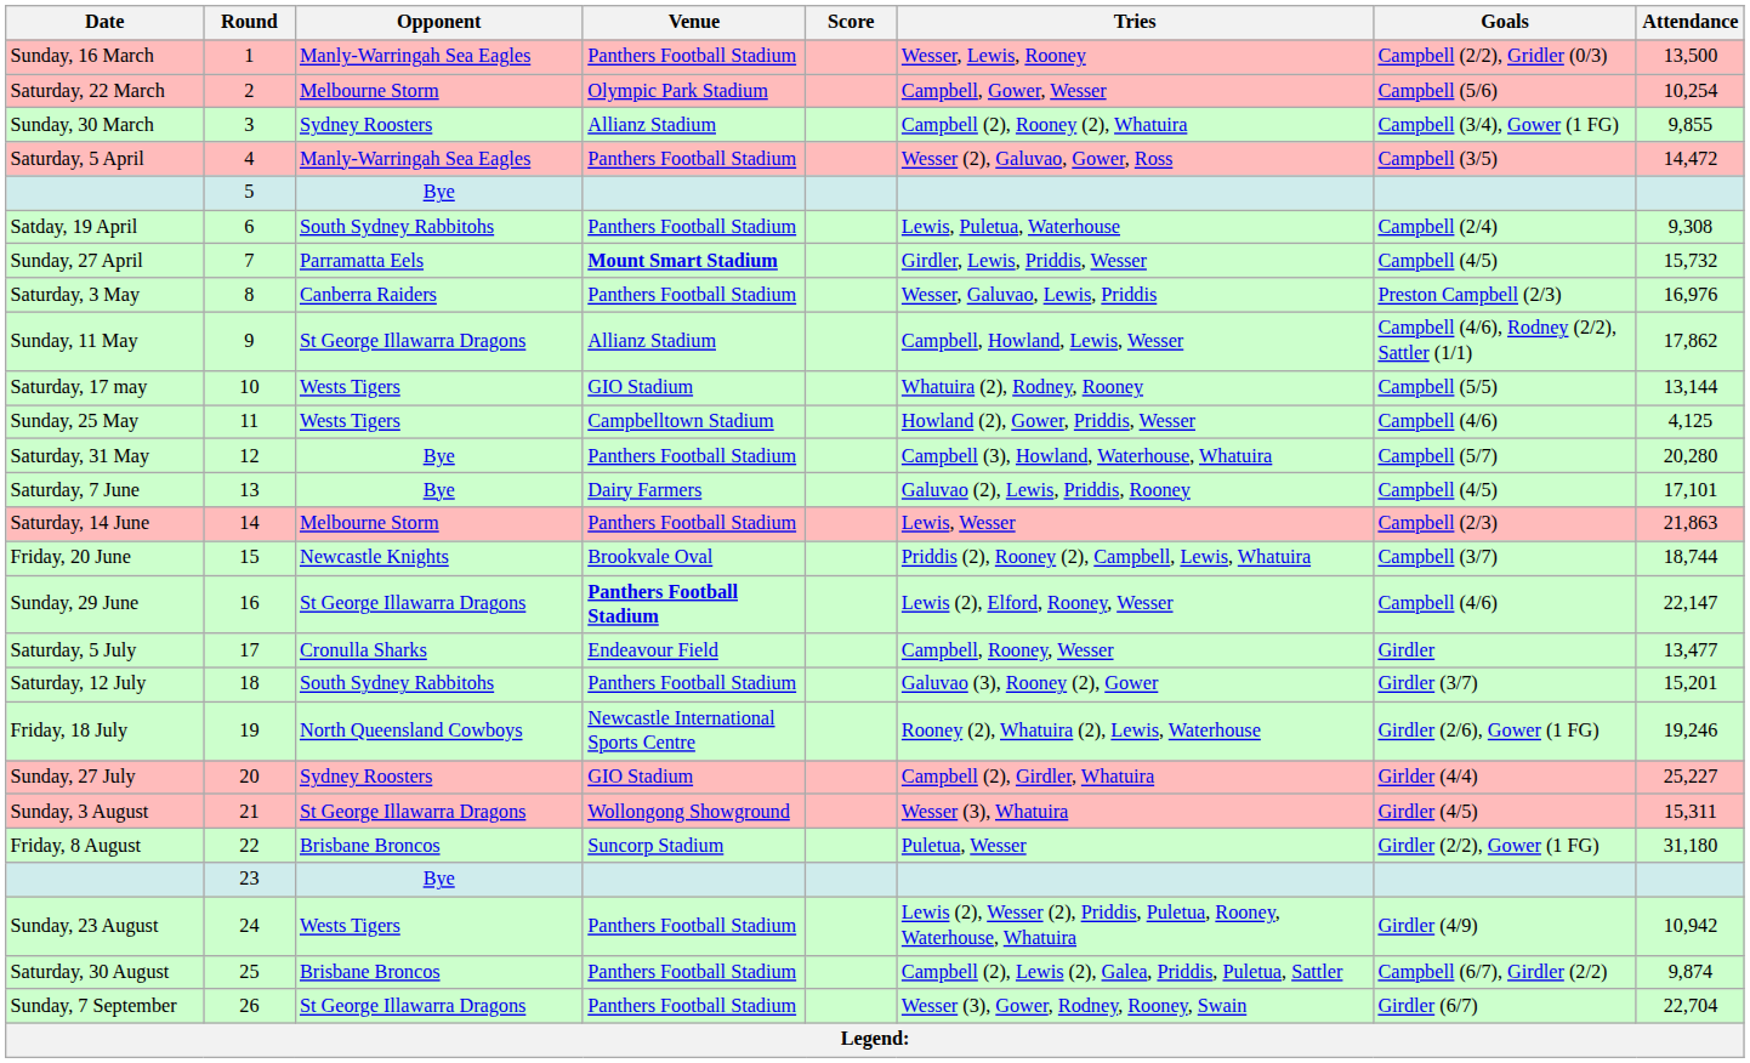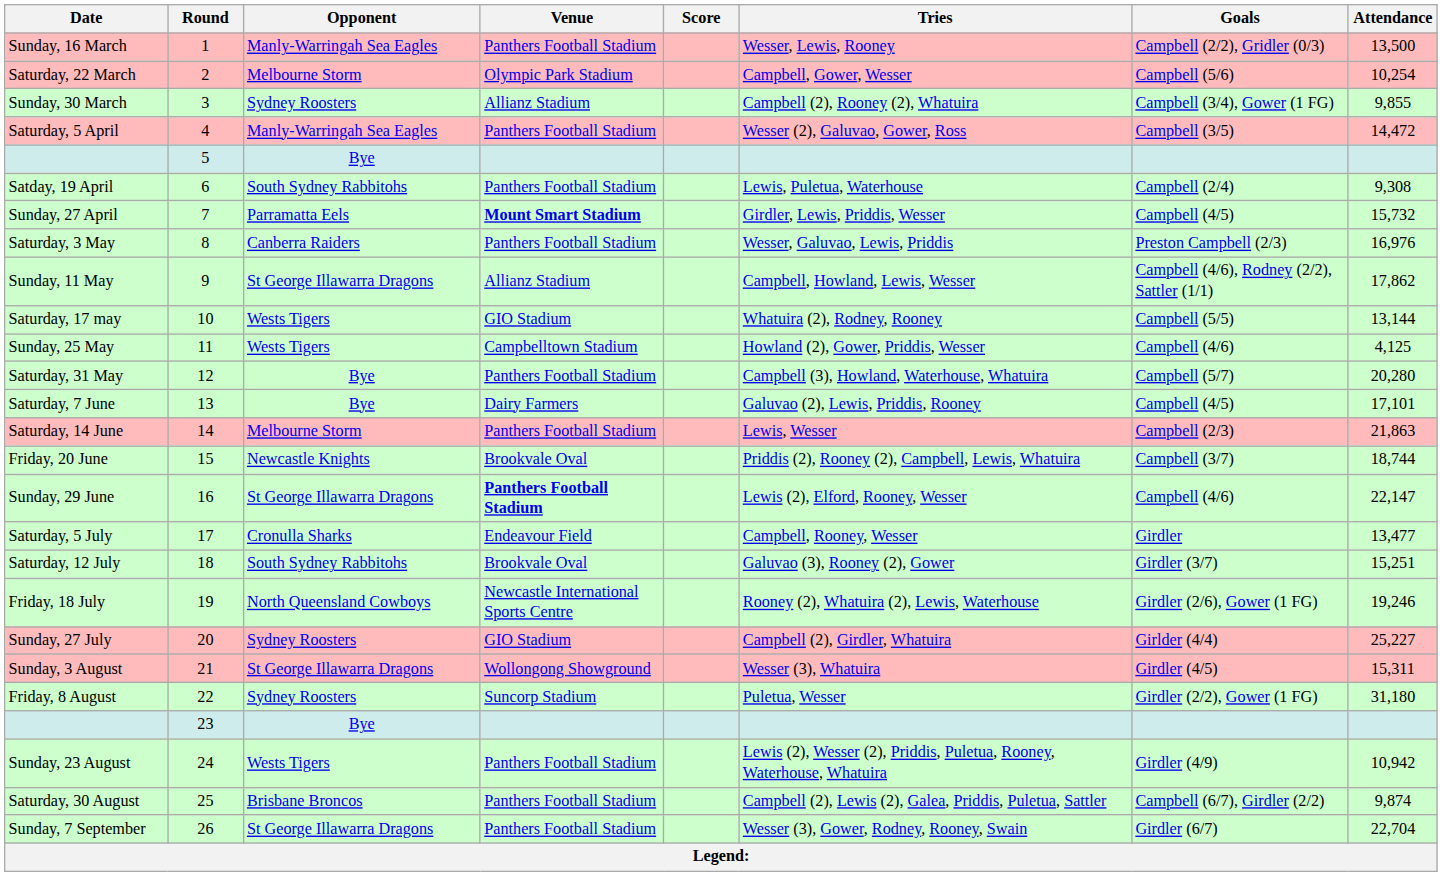 <table class="wikitable" style="font-size:75%;">
 <tr>
 <th style="width:115px;">Date</th>
 <th style="width:50px;">Round</th>
 <th style="width:170px;">Opponent</th>
 <th style="width:130px;">Venue</th>
 <th style="width:50px;">Score</th>
 <th style="width:285px;">Tries</th>
 <th style="width:155px;">Goals</th>
 <th style="width:60px;">Attendance</th>
 </tr>
 <tr style="background:#FFBBBB;">
 <td>Sunday, 16 March</td>
 <td style="text-align:center;">1</td>
 <td> <a href='#'>Manly-Warringah Sea Eagles</a></td>
 <td><a href='#'>Panthers Football Stadium</a></td>
 <td style="text-align:center;"></td>
 <td><a href='#'>Wesser</a>, <a href='#'>Lewis</a>, <a href='#'>Rooney</a></td>
 <td><a href='#'>Campbell</a> (2/2), <a href='#'>Gridler</a> (0/3)</td>
 <td style="text-align:center;">13,500</td>
 </tr>
 <tr style="background:#FFBBBB;">
 <td>Saturday, 22 March</td>
 <td style="text-align:center;">2</td>
 <td> <a href='#'>Melbourne Storm</a></td>
 <td><a href='#'>Olympic Park Stadium</a></td>
 <td style="text-align:center;"></td>
 <td><a href='#'>Campbell</a>, <a href='#'>Gower</a>, <a href='#'>Wesser</a></td>
 <td><a href='#'>Campbell</a> (5/6)</td>
 <td style="text-align:center;">10,254</td>
 </tr>
 <tr style="background:#cfc;">
 <td>Sunday, 30 March</td>
 <td style="text-align:center;">3</td>
 <td> <a href='#'>Sydney Roosters</a></td>
 <td><a href='#'>Allianz Stadium</a></td>
 <td style="text-align:center;"></td>
 <td><a href='#'>Campbell</a> (2), <a href='#'>Rooney</a> (2), <a href='#'>Whatuira</a></td>
 <td><a href='#'>Campbell</a> (3/4), <a href='#'>Gower</a> (1 FG)</td>
 <td style="text-align:center;">9,855</td>
 </tr>
 <tr style="background:#FFBBBB;">
 <td>Saturday, 5 April</td>
 <td style="text-align:center;">4</td>
 <td> <a href='#'>Manly-Warringah Sea Eagles</a></td>
 <td><a href='#'>Panthers Football Stadium</a></td>
 <td style="text-align:center;"></td>
 <td><a href='#'>Wesser</a> (2), <a href='#'>Galuvao</a>, <a href='#'>Gower</a>, <a href='#'>Ross</a></td>
 <td><a href='#'>Campbell</a> (3/5)</td>
 <td style="text-align:center;">14,472</td>
 </tr>
 <tr style="background:#cfecec;">
 <td></td>
 <td style="text-align:center;">5</td>
 <td style="text-align:center;"><a href='#'>Bye</a></td>
 <td></td>
 <td></td>
 <td></td>
 <td></td>
 <td></td>
 </tr>
 <tr style="background:#cfc;">
 <td>Satday, 19 April</td>
 <td style="text-align:center;">6</td>
 <td> <a href='#'>South Sydney Rabbitohs</a></td>
 <td><a href='#'>Panthers Football Stadium</a></td>
 <td style="text-align:center;"></td>
 <td><a href='#'>Lewis</a>, <a href='#'>Puletua</a>, <a href='#'>Waterhouse</a></td>
 <td><a href='#'>Campbell</a> (2/4)</td>
 <td style="text-align:center;">9,308</td>
 </tr>
 <tr style="background:#cfc;">
 <td>Sunday, 27 April</td>
 <td style="text-align:center;">7</td>
 <td> <a href='#'>Parramatta Eels</a></td>
 <td><strong><a href='#'>Mount Smart Stadium</a></strong></td>
 <td style="text-align:center;"></td>
 <td><a href='#'>Girdler</a>, <a href='#'>Lewis</a>, <a href='#'>Priddis</a>, <a href='#'>Wesser</a></td>
 <td><a href='#'>Campbell</a> (4/5)</td>
 <td style="text-align:center;">15,732</td>
 </tr>
 <tr style="background:#cfc;">
 <td>Saturday, 3 May</td>
 <td style="text-align:center;">8</td>
 <td> <a href='#'>Canberra Raiders</a></td>
 <td><a href='#'>Panthers Football Stadium</a></td>
 <td style="text-align:center;"></td>
 <td><a href='#'>Wesser</a>, <a href='#'>Galuvao</a>, <a href='#'>Lewis</a>, <a href='#'>Priddis</a></td>
 <td><a href='#'>Preston Campbell</a> (2/3)</td>
 <td style="text-align:center;">16,976</td>
 </tr>
 <tr style="background:#cfc;">
 <td>Sunday, 11 May</td>
 <td style="text-align:center;">9</td>
 <td> <a href='#'>St George Illawarra Dragons</a></td>
 <td><a href='#'>Allianz Stadium</a></td>
 <td style="text-align:center;"></td>
 <td><a href='#'>Campbell</a>, <a href='#'>Howland</a>, <a href='#'>Lewis</a>, <a href='#'>Wesser</a></td>
 <td><a href='#'>Campbell</a> (4/6), <a href='#'>Rodney</a> (2/2), <a href='#'>Sattler</a> (1/1)</td>
 <td style="text-align:center;">17,862</td>
 </tr>
 <tr style="background:#cfc;">
 <td>Saturday, 17 may</td>
 <td style="text-align:center;">10</td>
 <td> <a href='#'>Wests Tigers</a></td>
 <td><a href='#'>GIO Stadium</a></td>
 <td style="text-align:center;"></td>
 <td><a href='#'>Whatuira</a> (2), <a href='#'>Rodney</a>, <a href='#'>Rooney</a></td>
 <td><a href='#'>Campbell</a> (5/5)</td>
 <td style="text-align:center;">13,144</td>
 </tr>
 <tr style="background:#cfc;">
 <td>Sunday, 25 May</td>
 <td style="text-align:center;">11</td>
 <td> <a href='#'>Wests Tigers</a></td>
 <td><a href='#'>Campbelltown Stadium</a></td>
 <td style="text-align:center;"></td>
 <td><a href='#'>Howland</a> (2), <a href='#'>Gower</a>, <a href='#'>Priddis</a>, <a href='#'>Wesser</a></td>
 <td><a href='#'>Campbell</a> (4/6)</td>
 <td style="text-align:center;">4,125</td>
 </tr>
 <tr style="background:#cfc;">
 <td>Saturday, 31 May</td>
 <td style="text-align:center;">12</td>
 <td style="text-align:center;"><a href='#'>Bye</a></td>
 <td><a href='#'>Panthers Football Stadium</a></td>
 <td style="text-align:center;"></td>
 <td><a href='#'>Campbell</a> (3), <a href='#'>Howland</a>, <a href='#'>Waterhouse</a>, <a href='#'>Whatuira</a></td>
 <td><a href='#'>Campbell</a> (5/7)</td>
 <td style="text-align:center;">20,280</td>
 </tr>
 <tr style="background:#cfc;">
 <td>Saturday, 7 June</td>
 <td style="text-align:center;">13</td>
 <td style="text-align:center;"><a href='#'>Bye</a></td>
 <td><a href='#'>Dairy Farmers</a></td>
 <td style="text-align:center;"></td>
 <td><a href='#'>Galuvao</a> (2), <a href='#'>Lewis</a>, <a href='#'>Priddis</a>, <a href='#'>Rooney</a></td>
 <td><a href='#'>Campbell</a> (4/5)</td>
 <td style="text-align:center;">17,101</td>
 </tr>
 <tr style="background:#FFBBBB;">
 <td>Saturday, 14 June</td>
 <td style="text-align:center;">14</td>
 <td> <a href='#'>Melbourne Storm</a></td>
 <td><a href='#'>Panthers Football Stadium</a></td>
 <td style="text-align:center;"></td>
 <td><a href='#'>Lewis</a>, <a href='#'>Wesser</a></td>
 <td><a href='#'>Campbell</a> (2/3)</td>
 <td style="text-align:center;">21,863</td>
 </tr>
 <tr style="background:#cfc;">
 <td>Friday, 20 June</td>
 <td style="text-align:center;">15</td>
 <td> <a href='#'>Newcastle Knights</a></td>
 <td><a href='#'>Brookvale Oval</a></td>
 <td style="text-align:center;"></td>
 <td><a href='#'>Priddis</a> (2), <a href='#'>Rooney</a> (2), <a href='#'>Campbell</a>, <a href='#'>Lewis</a>, <a href='#'>Whatuira</a></td>
 <td><a href='#'>Campbell</a> (3/7)</td>
 <td style="text-align:center;">18,744</td>
 </tr>
 <tr style="background:#cfc;">
 <td>Sunday, 29 June</td>
 <td style="text-align:center;">16</td>
 <td> <a href='#'>St George Illawarra Dragons</a></td>
 <td><strong><a href='#'>Panthers Football Stadium</a></strong></td>
 <td style="text-align:center;"></td>
 <td><a href='#'>Lewis</a> (2), <a href='#'>Elford</a>, <a href='#'>Rooney</a>, <a href='#'>Wesser</a></td>
 <td><a href='#'>Campbell</a> (4/6)</td>
 <td style="text-align:center;">22,147</td>
 </tr>
 <tr style="background:#cfc;">
 <td>Saturday, 5 July</td>
 <td style="text-align:center;">17</td>
 <td> <a href='#'>Cronulla Sharks</a></td>
 <td><a href='#'>Endeavour Field</a></td>
 <td style="text-align:center;"></td>
 <td><a href='#'>Campbell</a>, <a href='#'>Rooney</a>, <a href='#'>Wesser</a></td>
 <td><a href='#'>Girdler</a></td>
 <td style="text-align:center;">13,477</td>
 </tr>
 <tr style="background:#cfc;">
 <td>Saturday, 12 July</td>
 <td style="text-align:center;">18</td>
 <td> <a href='#'>South Sydney Rabbitohs</a></td>
-<td><a href='#'>Panthers Football Stadium</a></td>
+<td><a href='#'>Brookvale Oval</a></td>
 <td style="text-align:center;"></td>
 <td><a href='#'>Galuvao</a> (3), <a href='#'>Rooney</a> (2), <a href='#'>Gower</a></td>
 <td><a href='#'>Girdler</a> (3/7)</td>
-<td style="text-align:center;">15,201</td>
+<td style="text-align:center;">15,251</td>
 </tr>
 <tr style="background:#cfc;">
 <td>Friday, 18 July</td>
 <td style="text-align:center;">19</td>
 <td> <a href='#'>North Queensland Cowboys</a></td>
 <td><a href='#'>Newcastle International Sports Centre</a></td>
 <td style="text-align:center;"></td>
 <td><a href='#'>Rooney</a> (2), <a href='#'>Whatuira</a> (2), <a href='#'>Lewis</a>, <a href='#'>Waterhouse</a></td>
 <td><a href='#'>Girdler</a> (2/6), <a href='#'>Gower</a> (1 FG)</td>
 <td style="text-align:center;">19,246</td>
 </tr>
 <tr style="background:#FFBBBB;">
 <td>Sunday, 27 July</td>
 <td style="text-align:center;">20</td>
 <td> <a href='#'>Sydney Roosters</a></td>
 <td><a href='#'>GIO Stadium</a></td>
 <td style="text-align:center;"></td>
 <td><a href='#'>Campbell</a> (2), <a href='#'>Girdler</a>, <a href='#'>Whatuira</a></td>
 <td><a href='#'>Girlder</a> (4/4)</td>
 <td style="text-align:center;">25,227</td>
 </tr>
 <tr style="background:#FFBBBB;">
 <td>Sunday, 3 August</td>
 <td style="text-align:center;">21</td>
 <td> <a href='#'>St George Illawarra Dragons</a></td>
 <td><a href='#'>Wollongong Showground</a></td>
 <td style="text-align:center;"></td>
 <td><a href='#'>Wesser</a> (3), <a href='#'>Whatuira</a></td>
 <td><a href='#'>Girdler</a> (4/5)</td>
 <td style="text-align:center;">15,311</td>
 </tr>
 <tr style="background:#cfc;">
 <td>Friday, 8 August</td>
 <td style="text-align:center;">22</td>
-<td> <a href='#'>Brisbane Broncos</a></td>
+<td> <a href='#'>Sydney Roosters</a></td>
 <td><a href='#'>Suncorp Stadium</a></td>
 <td style="text-align:center;"></td>
 <td><a href='#'>Puletua</a>, <a href='#'>Wesser</a></td>
 <td><a href='#'>Girdler</a> (2/2), <a href='#'>Gower</a> (1 FG)</td>
 <td style="text-align:center;">31,180</td>
 </tr>
 <tr style="background:#cfecec;">
 <td></td>
 <td style="text-align:center;">23</td>
 <td style="text-align:center;"><a href='#'>Bye</a></td>
 <td></td>
 <td></td>
 <td></td>
 <td></td>
 <td></td>
 </tr>
 <tr style="background:#cfc;">
 <td>Sunday, 23 August</td>
 <td style="text-align:center;">24</td>
 <td> <a href='#'>Wests Tigers</a></td>
 <td><a href='#'>Panthers Football Stadium</a></td>
 <td style="text-align:center;"></td>
 <td><a href='#'>Lewis</a> (2), <a href='#'>Wesser</a> (2), <a href='#'>Priddis</a>, <a href='#'>Puletua</a>, <a href='#'>Rooney</a>, <a href='#'>Waterhouse</a>, <a href='#'>Whatuira</a></td>
 <td><a href='#'>Girdler</a> (4/9)</td>
 <td style="text-align:center;">10,942</td>
 </tr>
 <tr style="background:#cfc;">
 <td>Saturday, 30 August</td>
 <td style="text-align:center;">25</td>
 <td> <a href='#'>Brisbane Broncos</a></td>
 <td><a href='#'>Panthers Football Stadium</a></td>
 <td style="text-align:center;"></td>
 <td><a href='#'>Campbell</a> (2), <a href='#'>Lewis</a> (2), <a href='#'>Galea</a>, <a href='#'>Priddis</a>, <a href='#'>Puletua</a>, <a href='#'>Sattler</a></td>
 <td><a href='#'>Campbell</a> (6/7), <a href='#'>Girdler</a> (2/2)</td>
 <td style="text-align:center;">9,874</td>
 </tr>
 <tr style="background:#cfc;">
 <td>Sunday, 7 September</td>
 <td style="text-align:center;">26</td>
 <td> <a href='#'>St George Illawarra Dragons</a></td>
 <td><a href='#'>Panthers Football Stadium</a></td>
 <td style="text-align:center;"></td>
 <td><a href='#'>Wesser</a> (3), <a href='#'>Gower</a>, <a href='#'>Rodney</a>, <a href='#'>Rooney</a>, <a href='#'>Swain</a></td>
 <td><a href='#'>Girdler</a> (6/7)</td>
 <td style="text-align:center;">22,704</td>
 </tr>
 <tr>
 <th colspan="9"><strong>Legend</strong>:    </th>
 </tr>
 </table>
